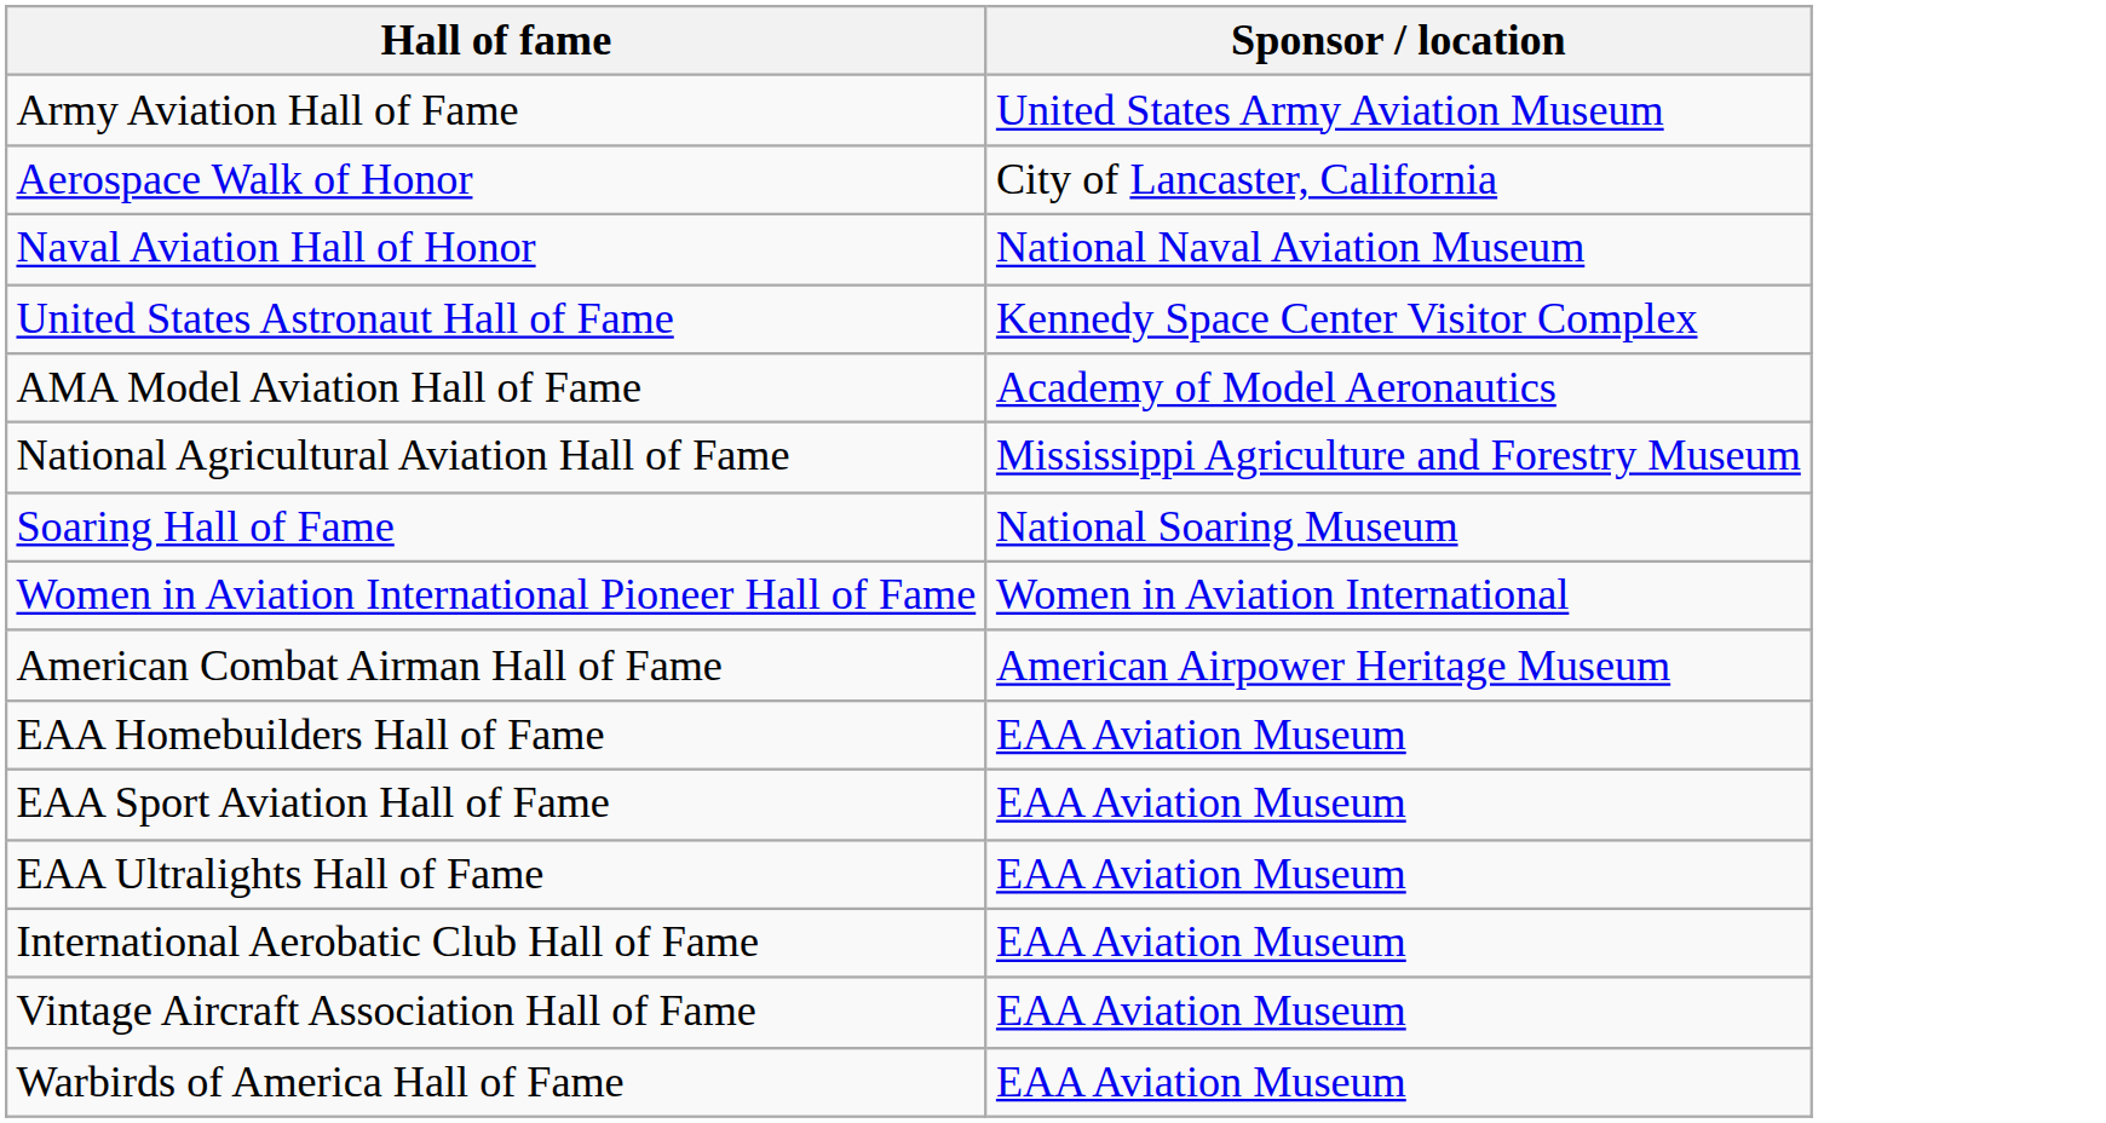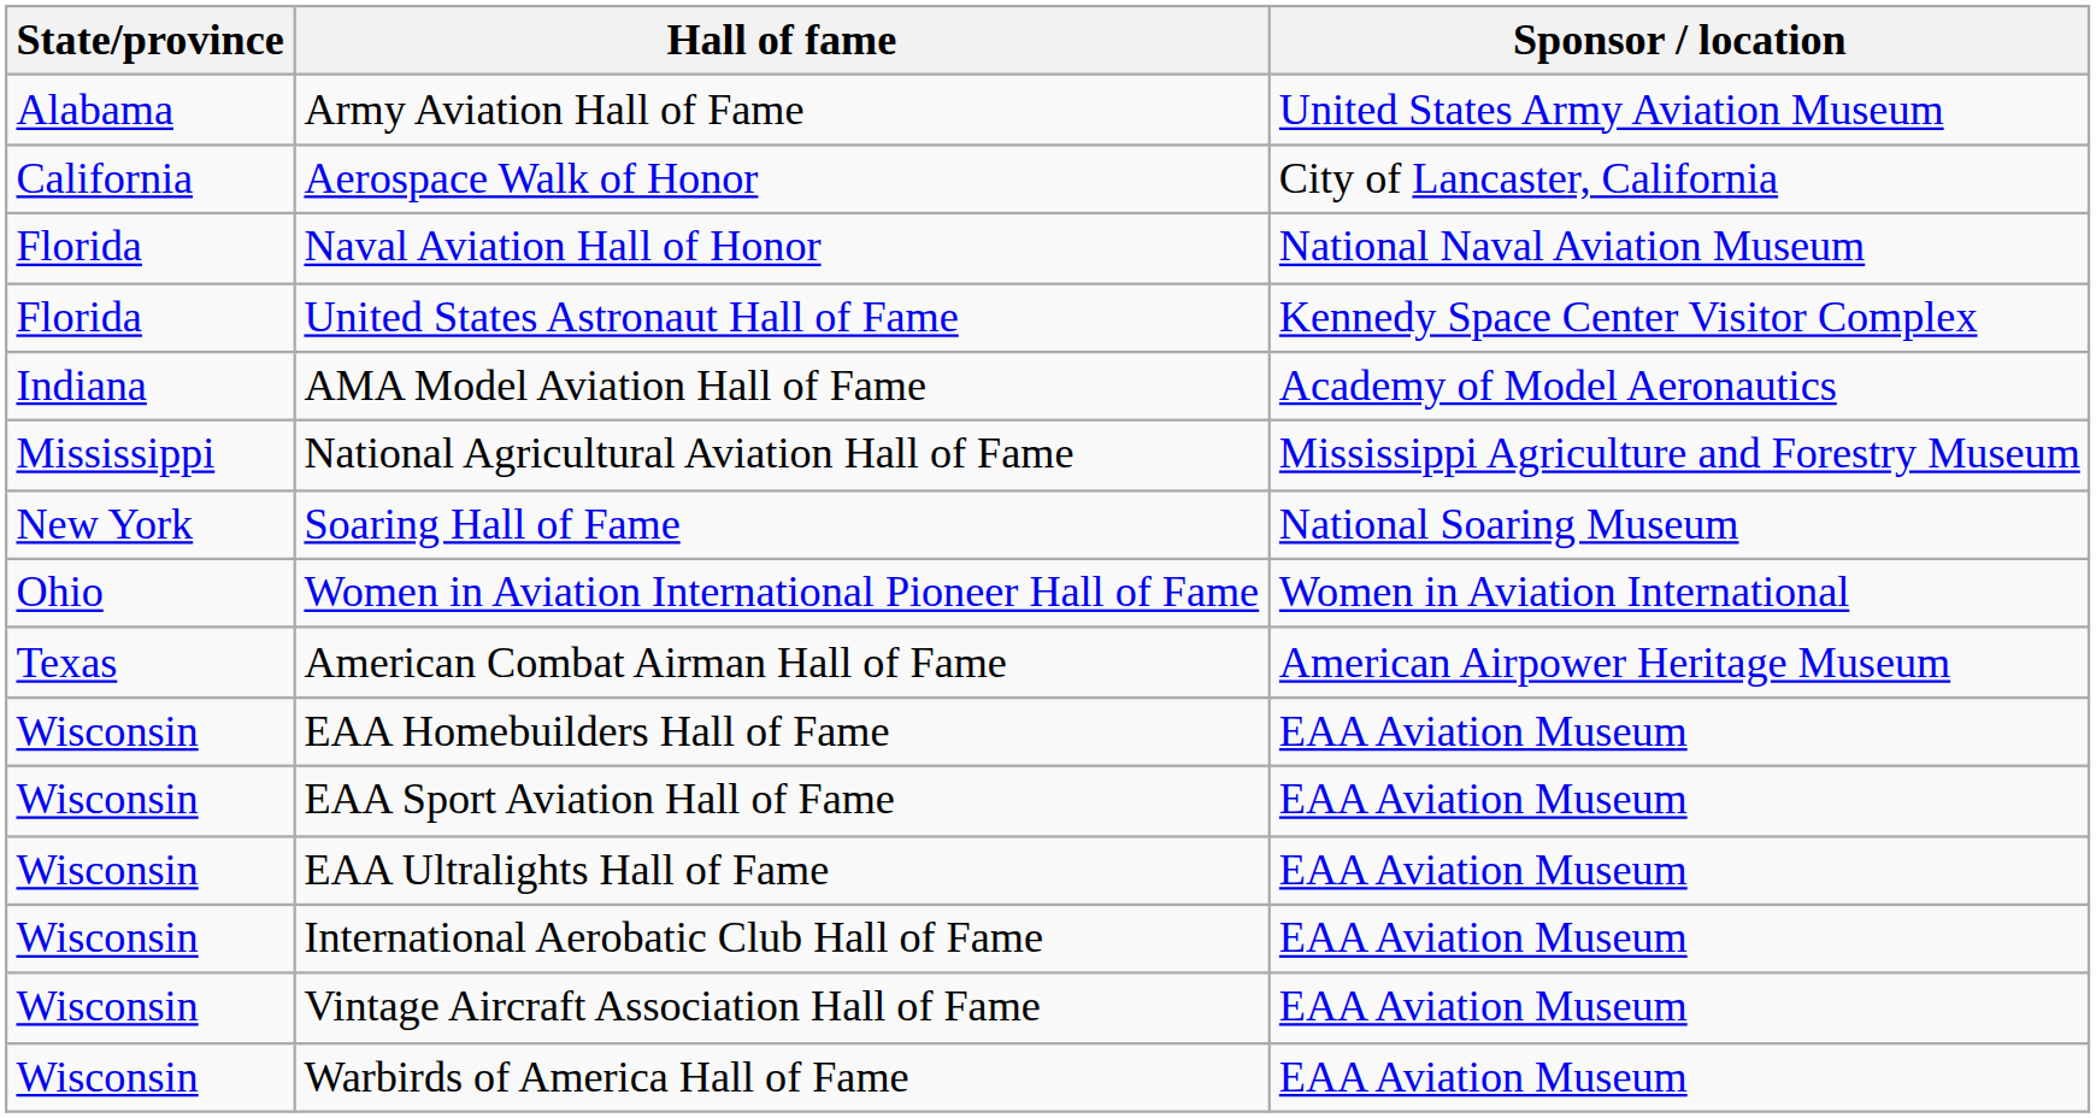 <table class="wikitable sortable">
 <tr>
+<th>State/province</th>
 <th>Hall of fame</th>
 <th>Sponsor / location</th>
 </tr>
 <tr>
+<td><a href='#'>Alabama</a></td>
 <td>Army Aviation Hall of Fame</td>
 <td><a href='#'>United States Army Aviation Museum</a></td>
 </tr>
 <tr>
+<td><a href='#'>California</a></td>
 <td><a href='#'>Aerospace Walk of Honor</a></td>
 <td>City of <a href='#'>Lancaster, California</a></td>
 </tr>
 <tr>
+<td><a href='#'>Florida</a></td>
 <td><a href='#'>Naval Aviation Hall of Honor</a></td>
 <td><a href='#'>National Naval Aviation Museum</a></td>
 </tr>
 <tr>
+<td><a href='#'>Florida</a></td>
 <td><a href='#'>United States Astronaut Hall of Fame</a></td>
 <td><a href='#'>Kennedy Space Center Visitor Complex</a></td>
 </tr>
 <tr>
+<td><a href='#'>Indiana</a></td>
 <td>AMA Model Aviation Hall of Fame</td>
 <td><a href='#'>Academy of Model Aeronautics</a></td>
 </tr>
 <tr>
+<td><a href='#'>Mississippi</a></td>
 <td>National Agricultural Aviation Hall of Fame</td>
 <td><a href='#'>Mississippi Agriculture and Forestry Museum</a></td>
 </tr>
 <tr>
+<td><a href='#'>New York</a></td>
 <td><a href='#'>Soaring Hall of Fame</a></td>
 <td><a href='#'>National Soaring Museum</a></td>
 </tr>
 <tr>
+<td><a href='#'>Ohio</a></td>
 <td><a href='#'>Women in Aviation International Pioneer Hall of Fame</a></td>
 <td><a href='#'>Women in Aviation International</a></td>
 </tr>
 <tr>
+<td><a href='#'>Texas</a></td>
 <td>American Combat Airman Hall of Fame</td>
 <td><a href='#'>American Airpower Heritage Museum</a></td>
 </tr>
 <tr>
+<td><a href='#'>Wisconsin</a></td>
 <td>EAA Homebuilders Hall of Fame</td>
 <td><a href='#'>EAA Aviation Museum</a></td>
 </tr>
 <tr>
+<td><a href='#'>Wisconsin</a></td>
 <td>EAA Sport Aviation Hall of Fame</td>
 <td><a href='#'>EAA Aviation Museum</a></td>
 </tr>
 <tr>
+<td><a href='#'>Wisconsin</a></td>
 <td>EAA Ultralights Hall of Fame</td>
 <td><a href='#'>EAA Aviation Museum</a></td>
 </tr>
 <tr>
+<td><a href='#'>Wisconsin</a></td>
 <td>International Aerobatic Club Hall of Fame</td>
 <td><a href='#'>EAA Aviation Museum</a></td>
 </tr>
 <tr>
+<td><a href='#'>Wisconsin</a></td>
 <td>Vintage Aircraft Association Hall of Fame</td>
 <td><a href='#'>EAA Aviation Museum</a></td>
 </tr>
 <tr>
+<td><a href='#'>Wisconsin</a></td>
 <td>Warbirds of America Hall of Fame</td>
 <td><a href='#'>EAA Aviation Museum</a></td>
 </tr>
 </table>
